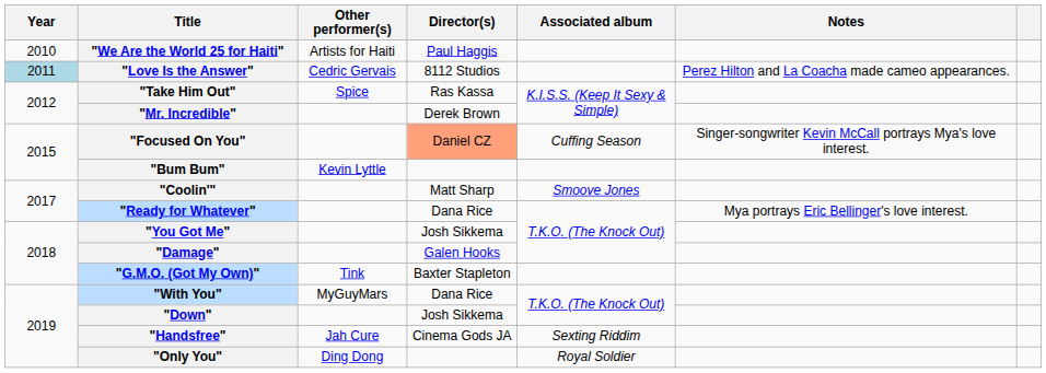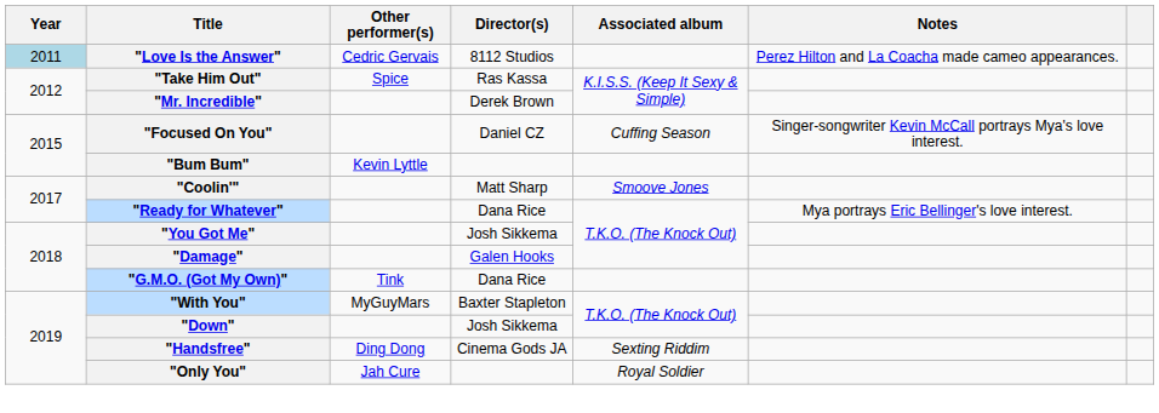 <table class="wikitable sortable plainrowheaders" style="text-align:center;" width="100%;">
 <tr>
 <th scope="col" style="width:6%;">Year</th>
 <th scope="col" style="width:18%;">Title</th>
 <th scope="col" style="width:9%;">Other performer(s)</th>
 <th scope="col" style="width:9%;">Director(s)</th>
 <th scope="col" style="width:13%;">Associated album</th>
 <th class="unsortable" scope="col" style="width:28%;">Notes</th>
 <th class="unsortable" scope="col" style="width:2%;"></th>
-</tr>
-<tr>
-<td>2010</td>
-<th scope="row">"<a href='#'>We Are the World 25 for Haiti</a>"</th>
-<td>Artists for Haiti</td>
-<td><a href='#'>Paul Haggis</a></td>
-<td></td>
-<td></td>
-<td></td>
 </tr>
 <tr>
 <td style="background: lightblue;">2011</td>
 <th scope="row">"<a href='#'>Love Is the Answer</a>"</th>
 <td><a href='#'>Cedric Gervais</a></td>
 <td>8112 Studios</td>
 <td></td>
 <td><a href='#'>Perez Hilton</a> and <a href='#'>La Coacha</a> made cameo appearances.</td>
 <td></td>
 </tr>
 <tr>
 <td rowspan="2">2012</td>
 <th scope="row">"Take Him Out"</th>
 <td><a href='#'>Spice</a></td>
 <td>Ras Kassa</td>
 <td rowspan="2"><em><a href='#'>K.I.S.S. (Keep It Sexy & Simple)</a></em></td>
 <td></td>
 <td></td>
 </tr>
 <tr>
 <th scope="row">"<a href='#'>Mr. Incredible</a>"</th>
 <td></td>
 <td>Derek Brown</td>
 <td></td>
 <td></td>
 </tr>
 <tr>
 <td rowspan="2">2015</td>
 <th scope="row">"Focused On You"</th>
 <td></td>
-<td style="background: lightsalmon;">Daniel CZ</td>
+<td>Daniel CZ</td>
 <td><em>Cuffing Season</em></td>
 <td>Singer-songwriter <a href='#'>Kevin McCall</a> portrays Mya's love interest.</td>
 <td></td>
 </tr>
 <tr>
 <th scope="row">"Bum Bum"</th>
 <td><a href='#'>Kevin Lyttle</a></td>
 <td></td>
 <td></td>
 <td></td>
 <td></td>
 </tr>
 <tr>
 <td rowspan="2">2017</td>
 <th scope="row">"Coolin'"</th>
 <td></td>
 <td>Matt Sharp</td>
 <td><em><a href='#'>Smoove Jones</a></em></td>
 <td></td>
 <td></td>
 </tr>
 <tr>
 <th style="background:#bdf;" scope="row">"<a href='#'>Ready for Whatever</a>"</th>
 <td></td>
 <td>Dana Rice</td>
 <td rowspan="3"><em><a href='#'>T.K.O. (The Knock Out)</a></em></td>
 <td>Mya portrays <a href='#'>Eric Bellinger</a>'s love interest.</td>
 <td></td>
 </tr>
 <tr>
 <td rowspan="3">2018</td>
 <th scope="row">"<a href='#'>You Got Me</a>"</th>
 <td></td>
 <td>Josh Sikkema</td>
 <td></td>
 <td></td>
 </tr>
 <tr>
 <th scope="row">"<a href='#'>Damage</a>"</th>
 <td></td>
 <td><a href='#'>Galen Hooks</a></td>
 <td></td>
 <td></td>
 </tr>
 <tr>
 <th style="background:#bdf;" scope="row">"<a href='#'>G.M.O. (Got My Own)</a>"</th>
 <td><a href='#'>Tink</a></td>
-<td>Baxter Stapleton</td>
+<td>Dana Rice</td>
 <td></td>
 <td></td>
 <td></td>
 </tr>
 <tr>
 <td rowspan="4">2019</td>
 <th style="background:#bdf;" scope="row">"With You"</th>
 <td>MyGuyMars</td>
-<td>Dana Rice</td>
+<td>Baxter Stapleton</td>
 <td rowspan="2"><em><a href='#'>T.K.O. (The Knock Out)</a></em></td>
 <td></td>
 <td></td>
 </tr>
 <tr>
 <th scope="row">"<a href='#'>Down</a>"</th>
 <td></td>
 <td>Josh Sikkema</td>
 <td></td>
 <td></td>
 </tr>
 <tr>
 <th scope="row">"<a href='#'>Handsfree</a>"</th>
-<td><a href='#'>Jah Cure</a></td>
+<td><a href='#'>Ding Dong</a></td>
 <td>Cinema Gods JA</td>
 <td><em>Sexting Riddim</em></td>
 <td></td>
 <td></td>
 </tr>
 <tr>
 <th scope="row">"Only You"</th>
-<td><a href='#'>Ding Dong</a></td>
+<td><a href='#'>Jah Cure</a></td>
 <td></td>
 <td><em>Royal Soldier</em></td>
 <td></td>
 <td></td>
 </tr>
 </table>
